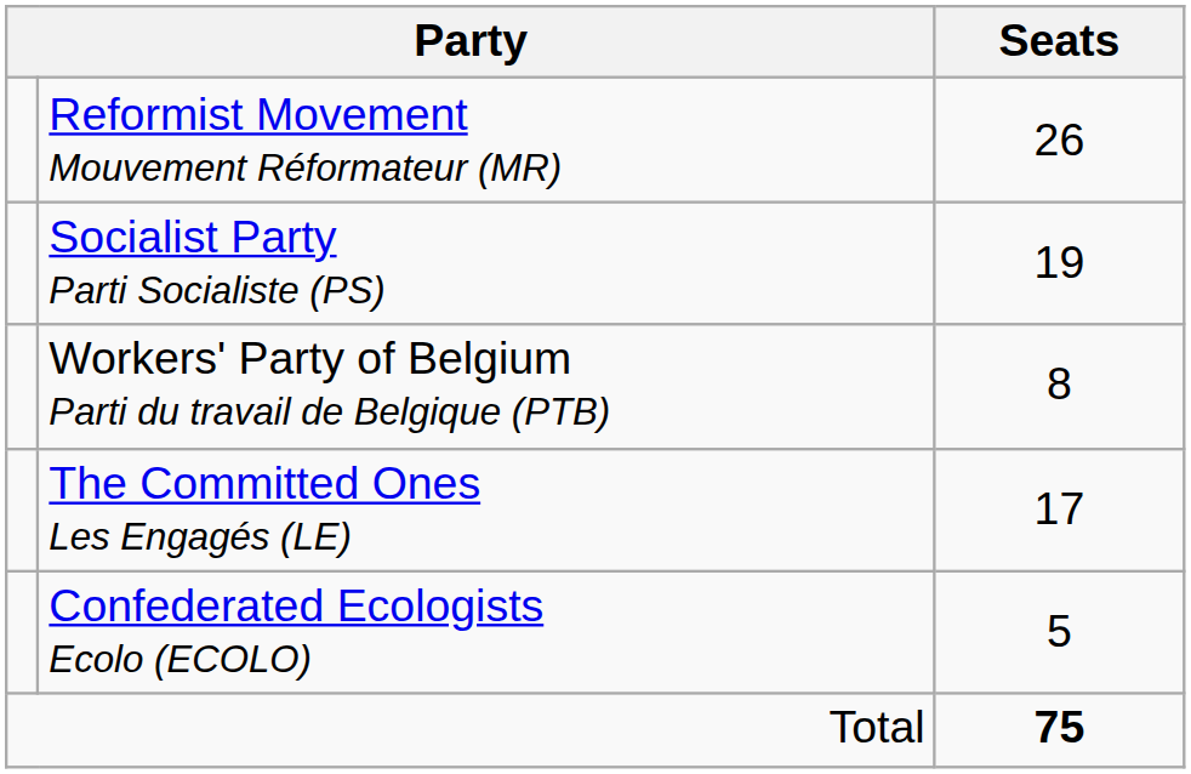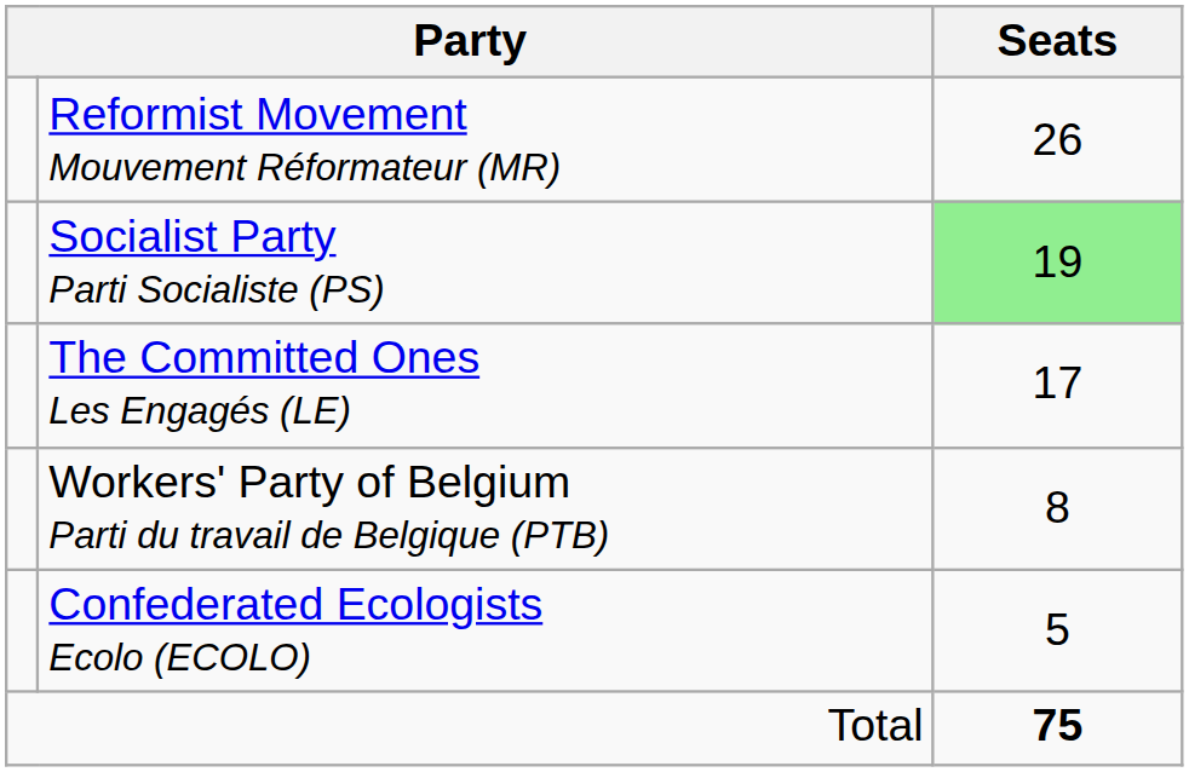 <table class=wikitable>
 <tr>
 <th style="width: 20em" colspan= 2>Party</th>
 <th style="width: 5em">Seats</th>
 </tr>
 <tr>
 <td></td>
 <td><a href='#'>Reformist Movement</a><br><small><em>Mouvement Réformateur (MR)</em></small></td>
 <td align="center">26</td>
 </tr>
 <tr>
 <td></td>
 <td><a href='#'>Socialist Party</a><br><small><em>Parti Socialiste (PS)</em></small></td>
-<td align="center">19</td>
+<td align="center" style="background: lightgreen;">19</td>
+</tr>
+<tr>
+<td></td>
+<td><a href='#'>The Committed Ones</a><br><small><em>Les Engagés (LE)</em></small></td>
+<td align="center">17</td>
 </tr>
 <tr>
 <td></td>
 <td>Workers' Party of Belgium<br><small><em>Parti du travail de Belgique (PTB)</em></small></td>
 <td align="center">8</td>
-</tr>
-<tr>
-<td></td>
-<td><a href='#'>The Committed Ones</a><br><small><em>Les Engagés (LE)</em></small></td>
-<td align="center">17</td>
 </tr>
 <tr>
 <td></td>
 <td><a href='#'>Confederated Ecologists</a><br><small><em>Ecolo (ECOLO)</em></small></td>
 <td align="center">5</td>
 </tr>
 <tr>
 <td colspan="2" align="right">Total</td>
 <td align="center"><strong>75</strong></td>
 </tr>
 </table>
